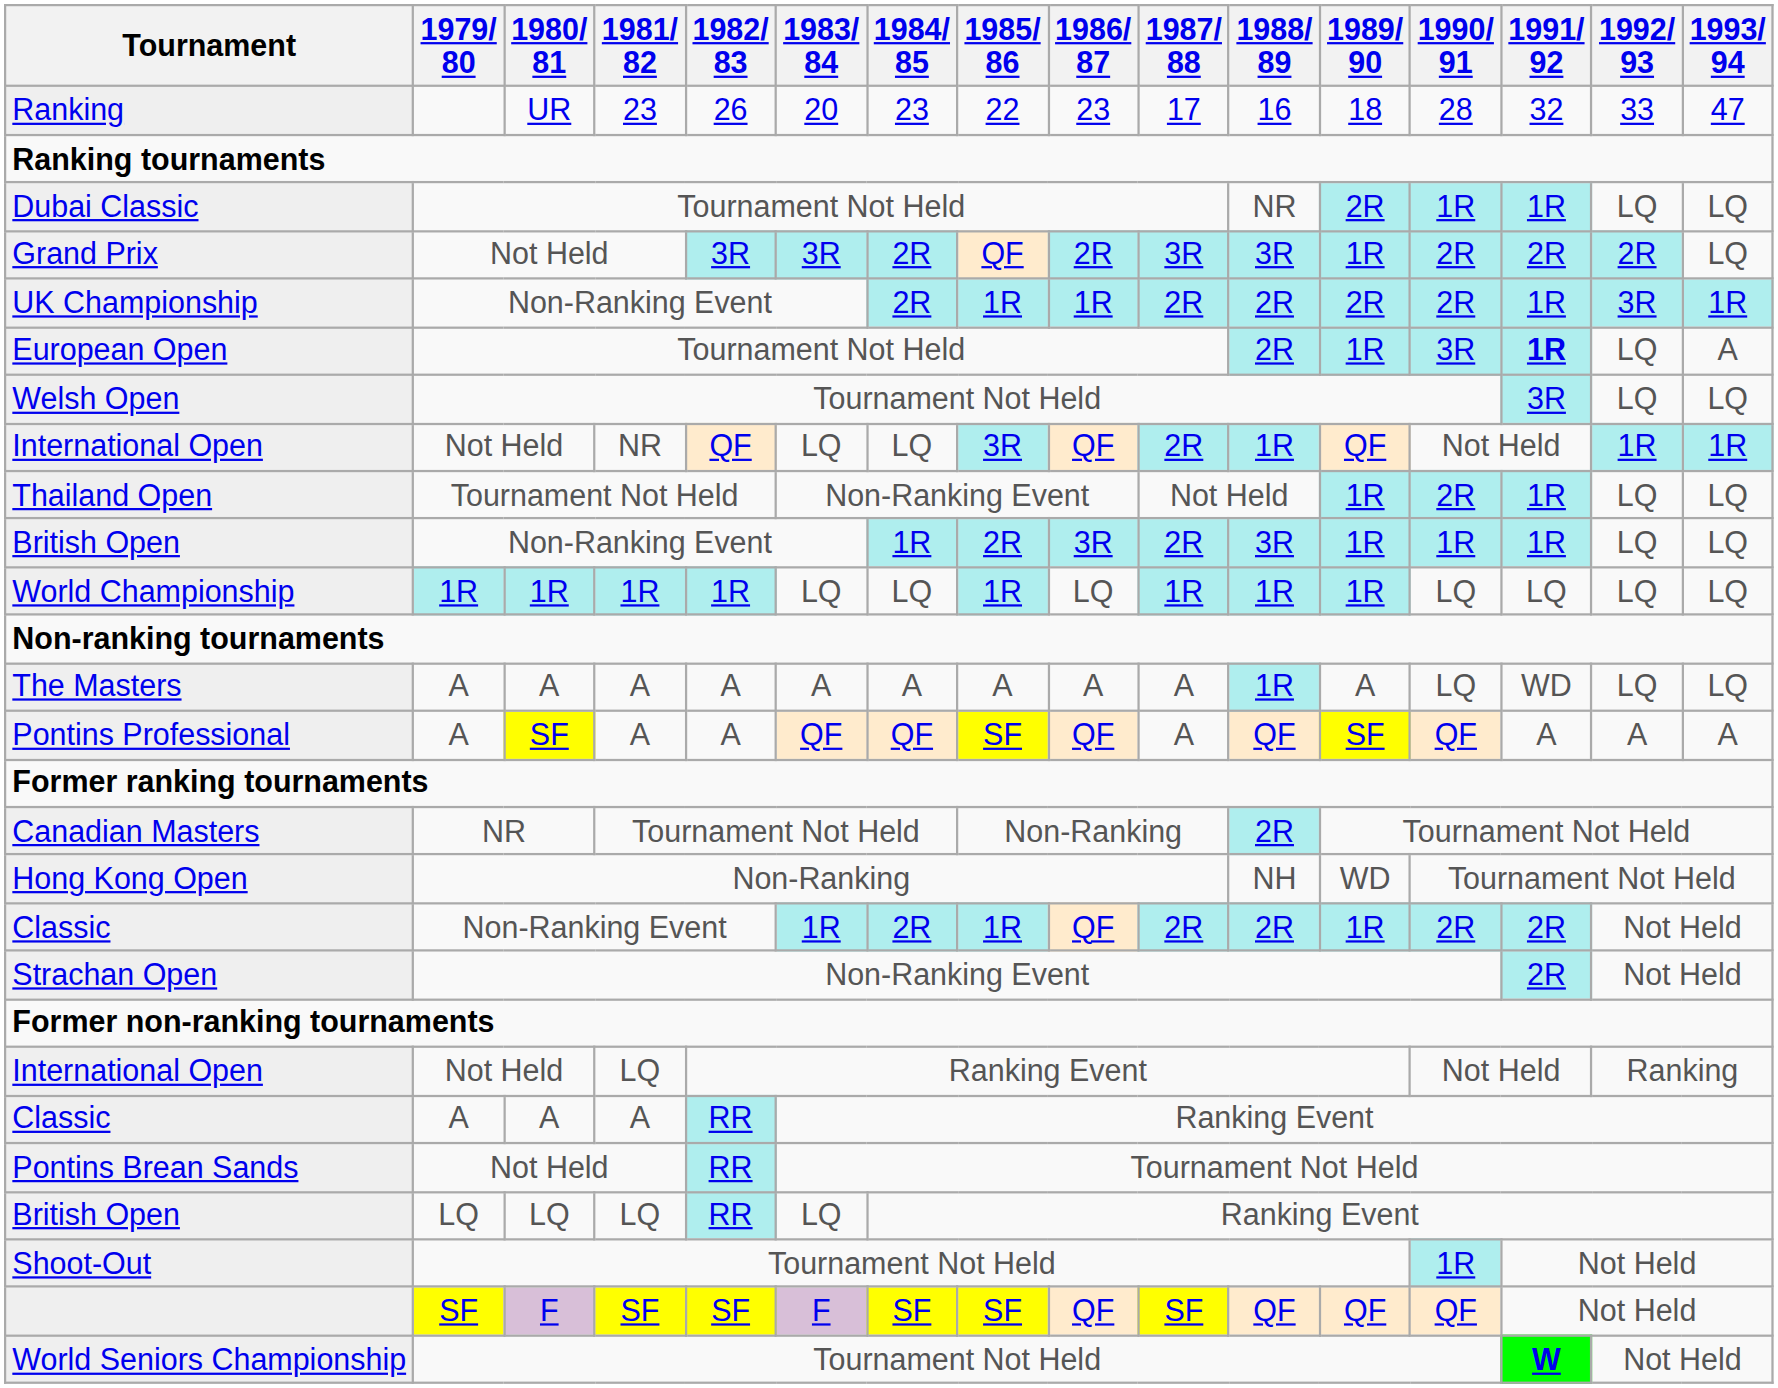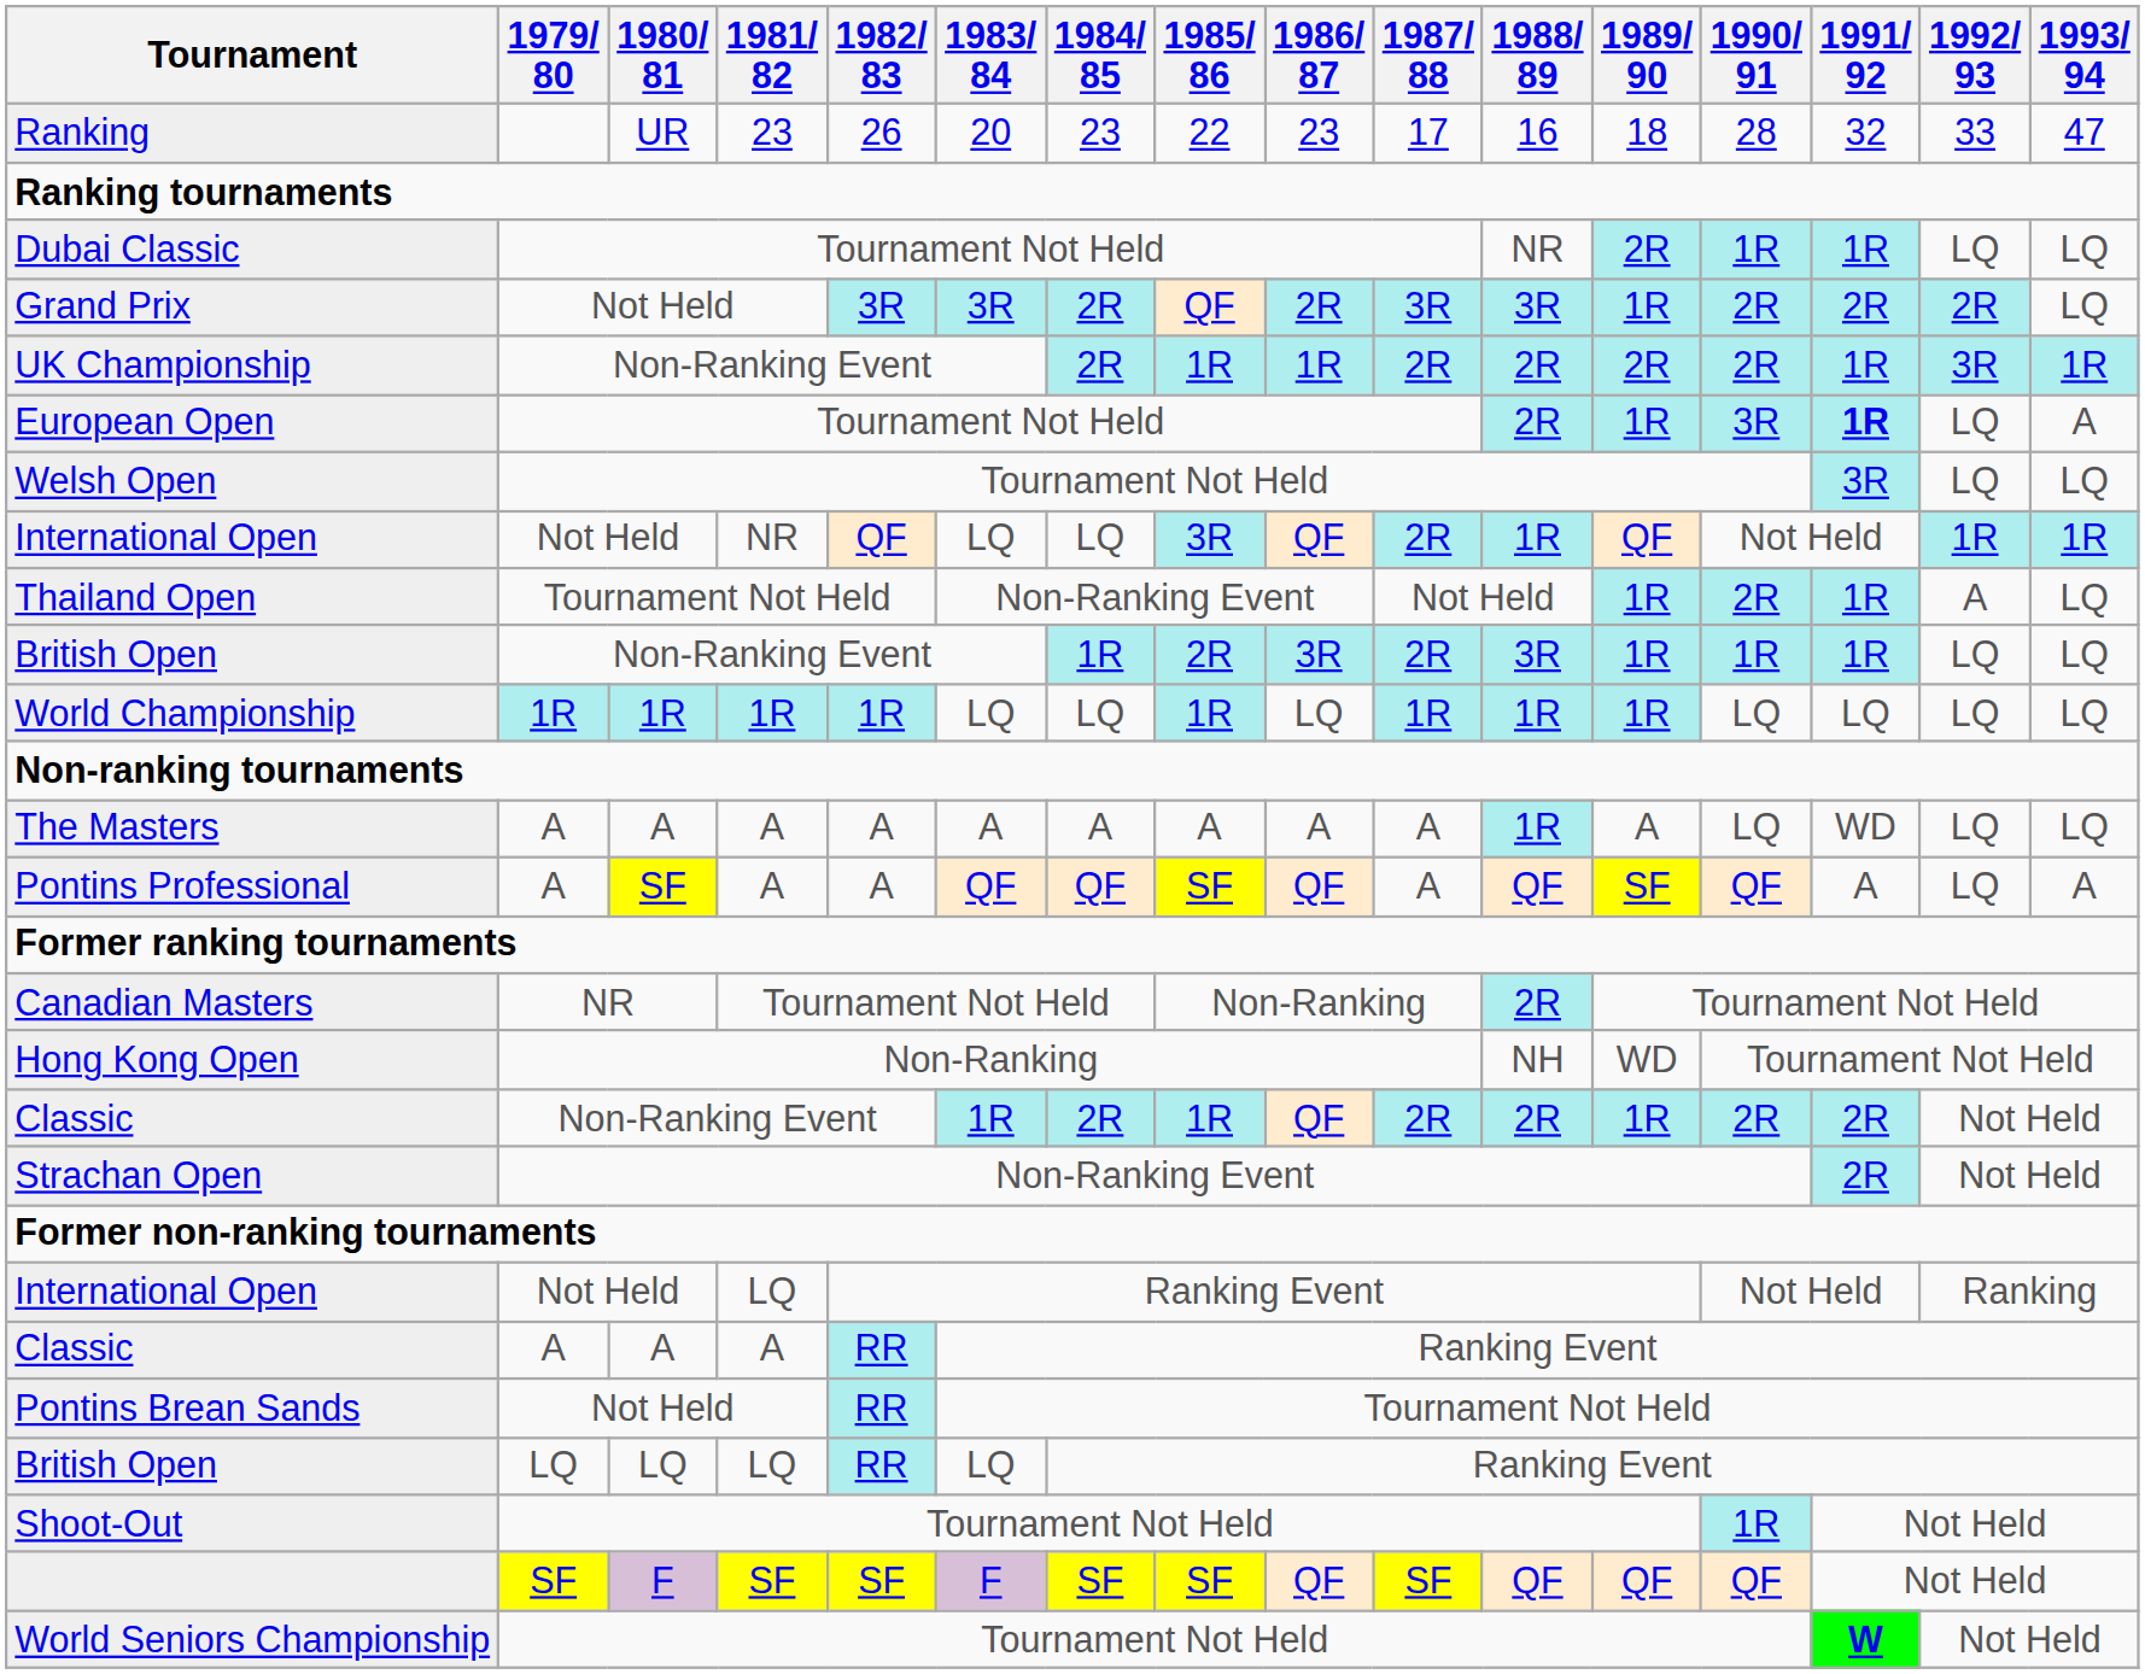 <table class="wikitable"  style="font-size:85%;">
 <tr>
 <th>Tournament</th>
 <th><a href='#'>1979/<br>80</a></th>
 <th><a href='#'>1980/<br>81</a></th>
 <th><a href='#'>1981/<br>82</a></th>
 <th><a href='#'>1982/<br>83</a></th>
 <th><a href='#'>1983/<br>84</a></th>
 <th><a href='#'>1984/<br>85</a></th>
 <th><a href='#'>1985/<br>86</a></th>
 <th><a href='#'>1986/<br>87</a></th>
 <th><a href='#'>1987/<br>88</a></th>
 <th><a href='#'>1988/<br>89</a></th>
 <th><a href='#'>1989/<br>90</a></th>
 <th><a href='#'>1990/<br>91</a></th>
 <th><a href='#'>1991/<br>92</a></th>
 <th><a href='#'>1992/<br>93</a></th>
 <th><a href='#'>1993/<br>94</a></th>
 </tr>
 <tr>
 <td style="background:#EFEFEF;"><a href='#'>Ranking</a></td>
 <td align="center"></td>
 <td align="center"><a href='#'>UR</a></td>
 <td align="center"><a href='#'>23</a></td>
 <td align="center"><a href='#'>26</a></td>
 <td align="center"><a href='#'>20</a></td>
 <td align="center"><a href='#'>23</a></td>
 <td align="center"><a href='#'>22</a></td>
 <td align="center"><a href='#'>23</a></td>
 <td align="center"><a href='#'>17</a></td>
 <td align="center"><a href='#'>16</a></td>
 <td align="center"><a href='#'>18</a></td>
 <td align="center"><a href='#'>28</a></td>
 <td align="center"><a href='#'>32</a></td>
 <td align="center"><a href='#'>33</a></td>
 <td align="center"><a href='#'>47</a></td>
 </tr>
 <tr>
 <td colspan="50"><strong>Ranking tournaments</strong></td>
 </tr>
 <tr>
 <td style="background:#EFEFEF;"><a href='#'>Dubai Classic</a></td>
 <td style="text-align:center; color:#555555;" colspan="9">Tournament Not Held</td>
 <td align="center" style="color:#555555;">NR</td>
 <td style="text-align:center; background:#afeeee;"><a href='#'>2R</a></td>
 <td style="text-align:center; background:#afeeee;"><a href='#'>1R</a></td>
 <td style="text-align:center; background:#afeeee;"><a href='#'>1R</a></td>
 <td align="center" style="color:#555555;">LQ</td>
 <td align="center" style="color:#555555;">LQ</td>
 </tr>
 <tr>
 <td style="background:#EFEFEF;"><a href='#'>Grand Prix</a></td>
 <td style="text-align:center; color:#555555;" colspan="3">Not Held</td>
 <td style="text-align:center; background:#afeeee;"><a href='#'>3R</a></td>
 <td style="text-align:center; background:#afeeee;"><a href='#'>3R</a></td>
 <td style="text-align:center; background:#afeeee;"><a href='#'>2R</a></td>
 <td style="text-align:center; background:#ffebcd;"><a href='#'>QF</a></td>
 <td style="text-align:center; background:#afeeee;"><a href='#'>2R</a></td>
 <td style="text-align:center; background:#afeeee;"><a href='#'>3R</a></td>
 <td style="text-align:center; background:#afeeee;"><a href='#'>3R</a></td>
 <td style="text-align:center; background:#afeeee;"><a href='#'>1R</a></td>
 <td style="text-align:center; background:#afeeee;"><a href='#'>2R</a></td>
 <td style="text-align:center; background:#afeeee;"><a href='#'>2R</a></td>
 <td style="text-align:center; background:#afeeee;"><a href='#'>2R</a></td>
 <td align="center" style="color:#555555;">LQ</td>
 </tr>
 <tr>
 <td style="background:#EFEFEF;"><a href='#'>UK Championship</a></td>
 <td style="text-align:center; color:#555555;" colspan="5">Non-Ranking Event</td>
 <td style="text-align:center; background:#afeeee;"><a href='#'>2R</a></td>
 <td style="text-align:center; background:#afeeee;"><a href='#'>1R</a></td>
 <td style="text-align:center; background:#afeeee;"><a href='#'>1R</a></td>
 <td style="text-align:center; background:#afeeee;"><a href='#'>2R</a></td>
 <td style="text-align:center; background:#afeeee;"><a href='#'>2R</a></td>
 <td style="text-align:center; background:#afeeee;"><a href='#'>2R</a></td>
 <td style="text-align:center; background:#afeeee;"><a href='#'>2R</a></td>
 <td style="text-align:center; background:#afeeee;"><a href='#'>1R</a></td>
 <td style="text-align:center; background:#afeeee;"><a href='#'>3R</a></td>
 <td style="text-align:center; background:#afeeee;"><a href='#'>1R</a></td>
 </tr>
 <tr>
 <td style="background:#EFEFEF;"><a href='#'>European Open</a></td>
 <td style="text-align:center; color:#555555;" colspan="9">Tournament Not Held</td>
 <td style="text-align:center; background:#afeeee;"><a href='#'>2R</a></td>
 <td style="text-align:center; background:#afeeee;"><a href='#'>1R</a></td>
 <td style="text-align:center; background:#afeeee;"><a href='#'>3R</a></td>
 <td style="text-align:center; background:#afeeee;"><strong><a href='#'>1R</a></strong></td>
 <td align="center" style="color:#555555;">LQ</td>
 <td style="text-align:center; color:#555555;">A</td>
 </tr>
 <tr>
 <td style="background:#EFEFEF;"><a href='#'>Welsh Open</a></td>
 <td style="text-align:center; color:#555555;" colspan="12">Tournament Not Held</td>
 <td style="text-align:center; background:#afeeee;"><a href='#'>3R</a></td>
 <td align="center" style="color:#555555;">LQ</td>
 <td align="center" style="color:#555555;">LQ</td>
 </tr>
 <tr>
 <td style="background:#EFEFEF;"><a href='#'>International Open</a></td>
 <td style="text-align:center; color:#555555;" colspan="2">Not Held</td>
 <td align="center" style="color:#555555;">NR</td>
 <td style="text-align:center; background:#ffebcd;"><a href='#'>QF</a></td>
 <td align="center" style="color:#555555;">LQ</td>
 <td align="center" style="color:#555555;">LQ</td>
 <td style="text-align:center; background:#afeeee;"><a href='#'>3R</a></td>
 <td style="text-align:center; background:#ffebcd;"><a href='#'>QF</a></td>
 <td style="text-align:center; background:#afeeee;"><a href='#'>2R</a></td>
 <td style="text-align:center; background:#afeeee;"><a href='#'>1R</a></td>
 <td style="text-align:center; background:#ffebcd;"><a href='#'>QF</a></td>
 <td style="text-align:center; color:#555555;" colspan="2">Not Held</td>
 <td style="text-align:center; background:#afeeee;"><a href='#'>1R</a></td>
 <td style="text-align:center; background:#afeeee;"><a href='#'>1R</a></td>
 </tr>
 <tr>
 <td style="background:#EFEFEF;"><a href='#'>Thailand Open</a></td>
 <td style="text-align:center; color:#555555;" colspan="4">Tournament Not Held</td>
 <td style="text-align:center; color:#555555;" colspan="4">Non-Ranking Event</td>
 <td style="text-align:center; color:#555555;" colspan="2">Not Held</td>
 <td style="text-align:center; background:#afeeee;"><a href='#'>1R</a></td>
 <td style="text-align:center; background:#afeeee;"><a href='#'>2R</a></td>
 <td style="text-align:center; background:#afeeee;"><a href='#'>1R</a></td>
-<td align="center" style="color:#555555;">LQ</td>
+<td align="center" style="color:#555555;">A</td>
 <td align="center" style="color:#555555;">LQ</td>
 </tr>
 <tr>
 <td style="background:#EFEFEF;"><a href='#'>British Open</a></td>
 <td style="text-align:center; color:#555555;" colspan="5">Non-Ranking Event</td>
 <td style="text-align:center; background:#afeeee;"><a href='#'>1R</a></td>
 <td style="text-align:center; background:#afeeee;"><a href='#'>2R</a></td>
 <td style="text-align:center; background:#afeeee;"><a href='#'>3R</a></td>
 <td style="text-align:center; background:#afeeee;"><a href='#'>2R</a></td>
 <td style="text-align:center; background:#afeeee;"><a href='#'>3R</a></td>
 <td style="text-align:center; background:#afeeee;"><a href='#'>1R</a></td>
 <td style="text-align:center; background:#afeeee;"><a href='#'>1R</a></td>
 <td style="text-align:center; background:#afeeee;"><a href='#'>1R</a></td>
 <td align="center" style="color:#555555;">LQ</td>
 <td align="center" style="color:#555555;">LQ</td>
 </tr>
 <tr>
 <td style="background:#EFEFEF;"><a href='#'>World Championship</a></td>
 <td style="text-align:center; background:#afeeee;"><a href='#'>1R</a></td>
 <td style="text-align:center; background:#afeeee;"><a href='#'>1R</a></td>
 <td style="text-align:center; background:#afeeee;"><a href='#'>1R</a></td>
 <td style="text-align:center; background:#afeeee;"><a href='#'>1R</a></td>
 <td align="center" style="color:#555555;">LQ</td>
 <td align="center" style="color:#555555;">LQ</td>
 <td style="text-align:center; background:#afeeee;"><a href='#'>1R</a></td>
 <td align="center" style="color:#555555;">LQ</td>
 <td style="text-align:center; background:#afeeee;"><a href='#'>1R</a></td>
 <td style="text-align:center; background:#afeeee;"><a href='#'>1R</a></td>
 <td style="text-align:center; background:#afeeee;"><a href='#'>1R</a></td>
 <td align="center" style="color:#555555;">LQ</td>
 <td align="center" style="color:#555555;">LQ</td>
 <td align="center" style="color:#555555;">LQ</td>
 <td align="center" style="color:#555555;">LQ</td>
 </tr>
 <tr>
 <td colspan="50"><strong>Non-ranking tournaments</strong></td>
 </tr>
 <tr>
 <td style="background:#EFEFEF;"><a href='#'>The Masters</a></td>
 <td style="text-align:center; color:#555555;">A</td>
 <td style="text-align:center; color:#555555;">A</td>
 <td style="text-align:center; color:#555555;">A</td>
 <td style="text-align:center; color:#555555;">A</td>
 <td style="text-align:center; color:#555555;">A</td>
 <td style="text-align:center; color:#555555;">A</td>
 <td style="text-align:center; color:#555555;">A</td>
 <td style="text-align:center; color:#555555;">A</td>
 <td style="text-align:center; color:#555555;">A</td>
 <td style="text-align:center; background:#afeeee;"><a href='#'>1R</a></td>
 <td style="text-align:center; color:#555555;">A</td>
 <td style="text-align:center; color:#555555;">LQ</td>
 <td style="text-align:center; color:#555555;">WD</td>
 <td style="text-align:center; color:#555555;">LQ</td>
 <td align="center" style="color:#555555;">LQ</td>
 </tr>
 <tr>
 <td style="background:#EFEFEF;"><a href='#'>Pontins Professional</a></td>
 <td align="center" style="color:#555555;">A</td>
 <td style="text-align:center; background:yellow;"><a href='#'>SF</a></td>
 <td align="center" style="color:#555555;">A</td>
 <td align="center" style="color:#555555;">A</td>
 <td style="text-align:center; background:#ffebcd;"><a href='#'>QF</a></td>
 <td style="text-align:center; background:#ffebcd;"><a href='#'>QF</a></td>
 <td style="text-align:center; background:yellow;"><a href='#'>SF</a></td>
 <td style="text-align:center; background:#ffebcd;"><a href='#'>QF</a></td>
 <td align="center" style="color:#555555;">A</td>
 <td style="text-align:center; background:#ffebcd;"><a href='#'>QF</a></td>
 <td style="text-align:center; background:yellow;"><a href='#'>SF</a></td>
 <td style="text-align:center; background:#ffebcd;"><a href='#'>QF</a></td>
 <td align="center" style="color:#555555;">A</td>
-<td align="center" style="color:#555555;">A</td>
+<td align="center" style="color:#555555;">LQ</td>
 <td align="center" style="color:#555555;">A</td>
 </tr>
 <tr>
 <td colspan="50"><strong>Former ranking tournaments</strong></td>
 </tr>
 <tr>
 <td style="background:#EFEFEF;"><a href='#'>Canadian Masters</a></td>
 <td style="text-align:center; color:#555555;" colspan="2">NR</td>
 <td style="text-align:center; color:#555555;" colspan="4">Tournament Not Held</td>
 <td style="text-align:center; color:#555555;" colspan="3">Non-Ranking</td>
 <td style="text-align:center; background:#afeeee;"><a href='#'>2R</a></td>
 <td style="text-align:center; color:#555555;" colspan="5">Tournament Not Held</td>
 </tr>
 <tr>
 <td style="background:#EFEFEF;"><a href='#'>Hong Kong Open</a></td>
 <td style="text-align:center; color:#555555;" colspan="9">Non-Ranking</td>
 <td style="text-align:center; color:#555555;">NH</td>
 <td style="text-align:center; color:#555555;">WD</td>
 <td style="text-align:center; color:#555555;" colspan="4">Tournament Not Held</td>
 </tr>
 <tr>
 <td style="background:#EFEFEF;"><a href='#'>Classic</a></td>
 <td style="text-align:center; color:#555555;" colspan="4">Non-Ranking Event</td>
 <td style="text-align:center; background:#afeeee;"><a href='#'>1R</a></td>
 <td style="text-align:center; background:#afeeee;"><a href='#'>2R</a></td>
 <td style="text-align:center; background:#afeeee;"><a href='#'>1R</a></td>
 <td style="text-align:center; background:#ffebcd;"><a href='#'>QF</a></td>
 <td style="text-align:center; background:#afeeee;"><a href='#'>2R</a></td>
 <td style="text-align:center; background:#afeeee;"><a href='#'>2R</a></td>
 <td style="text-align:center; background:#afeeee;"><a href='#'>1R</a></td>
 <td style="text-align:center; background:#afeeee;"><a href='#'>2R</a></td>
 <td style="text-align:center; background:#afeeee;"><a href='#'>2R</a></td>
 <td style="text-align:center; color:#555555;" colspan="2">Not Held</td>
 </tr>
 <tr>
 <td style="background:#EFEFEF;"><a href='#'>Strachan Open</a></td>
 <td style="text-align:center; color:#555555;" colspan="12">Non-Ranking Event</td>
 <td style="text-align:center; background:#afeeee;"><a href='#'>2R</a></td>
 <td style="text-align:center; color:#555555;" colspan="2">Not Held</td>
 </tr>
 <tr>
 <td colspan="50"><strong>Former non-ranking tournaments</strong></td>
 </tr>
 <tr>
 <td style="background:#EFEFEF;"><a href='#'>International Open</a></td>
 <td style="text-align:center; color:#555555;" colspan="2">Not Held</td>
 <td align="center" style="color:#555555;">LQ</td>
 <td style="text-align:center; color:#555555;" colspan="8">Ranking Event</td>
 <td style="text-align:center; color:#555555;" colspan="2">Not Held</td>
 <td style="text-align:center; color:#555555;" colspan="2">Ranking</td>
 </tr>
 <tr>
 <td style="background:#EFEFEF;"><a href='#'>Classic</a></td>
 <td align="center" style="color:#555555;">A</td>
 <td align="center" style="color:#555555;">A</td>
 <td align="center" style="color:#555555;">A</td>
 <td style="text-align:center; background:#afeeee;"><a href='#'>RR</a></td>
 <td style="text-align:center; color:#555555;" colspan="20">Ranking Event</td>
 </tr>
 <tr>
 <td style="background:#EFEFEF;"><a href='#'>Pontins Brean Sands</a></td>
 <td style="text-align:center; color:#555555;" colspan="3">Not Held</td>
 <td style="text-align:center; background:#afeeee;"><a href='#'>RR</a></td>
 <td style="text-align:center; color:#555555;" colspan="20">Tournament Not Held</td>
 </tr>
 <tr>
 <td style="background:#EFEFEF;"><a href='#'>British Open</a></td>
 <td align="center" style="color:#555555;">LQ</td>
 <td align="center" style="color:#555555;">LQ</td>
 <td align="center" style="color:#555555;">LQ</td>
 <td style="text-align:center; background:#afeeee;"><a href='#'>RR</a></td>
 <td align="center" style="color:#555555;">LQ</td>
 <td style="text-align:center; color:#555555;" colspan="20">Ranking Event</td>
 </tr>
 <tr>
 <td style="background:#EFEFEF;"><a href='#'>Shoot-Out</a></td>
 <td style="text-align:center; color:#555555;" colspan="11">Tournament Not Held</td>
 <td style="text-align:center; background:#afeeee;"><a href='#'>1R</a></td>
 <td style="text-align:center; color:#555555;" colspan="3">Not Held</td>
 </tr>
 <tr>
 <td style="background:#EFEFEF;"></td>
 <td style="text-align:center; background:yellow;"><a href='#'>SF</a></td>
 <td style="text-align:center; background:#D8BFD8;"><a href='#'>F</a></td>
 <td style="text-align:center; background:yellow;"><a href='#'>SF</a></td>
 <td style="text-align:center; background:yellow;"><a href='#'>SF</a></td>
 <td style="text-align:center; background:#D8BFD8;"><a href='#'>F</a></td>
 <td style="text-align:center; background:yellow;"><a href='#'>SF</a></td>
 <td style="text-align:center; background:yellow;"><a href='#'>SF</a></td>
 <td style="text-align:center; background:#ffebcd;"><a href='#'>QF</a></td>
 <td style="text-align:center; background:yellow;"><a href='#'>SF</a></td>
 <td style="text-align:center; background:#ffebcd;"><a href='#'>QF</a></td>
 <td style="text-align:center; background:#ffebcd;"><a href='#'>QF</a></td>
 <td style="text-align:center; background:#ffebcd;"><a href='#'>QF</a></td>
 <td style="text-align:center; color:#555555;" colspan="3">Not Held</td>
 </tr>
 <tr>
 <td style="background:#EFEFEF;"><a href='#'>World Seniors Championship</a></td>
 <td style="text-align:center; color:#555555;" colspan="12">Tournament Not Held</td>
 <td style="text-align:center; background:#0f0;"><a href='#'><strong>W</strong></a></td>
 <td style="text-align:center; color:#555555;" colspan="2">Not Held</td>
 </tr>
 </table>
